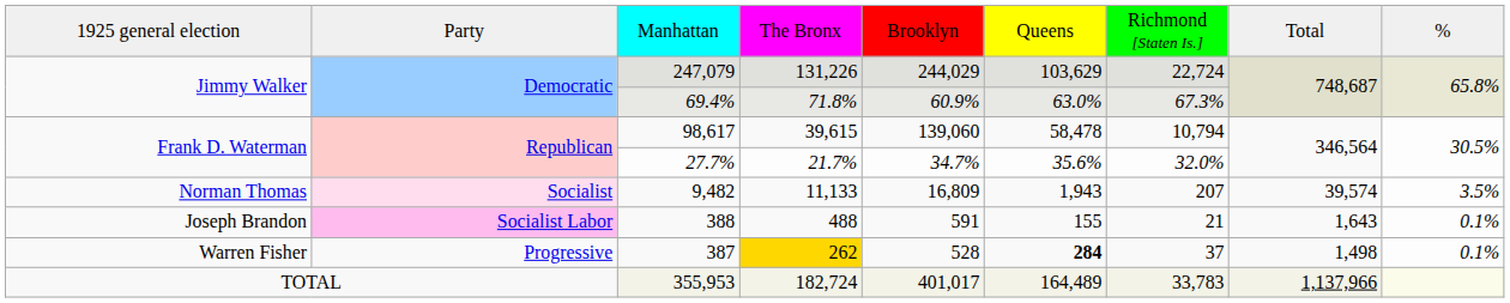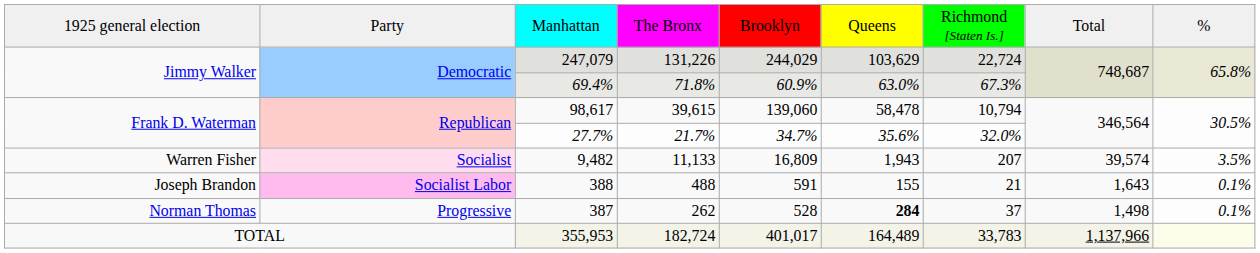 <table class="wikitable" style="width:100%; text-align:right;">
 <tr style="text-align:center;">
 <td style="width:20%; background:#f0f0f0;">1925 general election</td>
 <td style="width:20%; background:#f0f0f0;">Party</td>
 <td style="width:8%; background:aqua;">Manhattan</td>
 <td style="width:8%; background:magenta;">The Bronx</td>
 <td style="width:8%; background:red;">Brooklyn</td>
 <td style="width:8%; background:yellow;">Queens</td>
 <td style="width:8%; background:lime;">Richmond <small><em>[Staten Is.]</em></small></td>
 <td style="width:10%; background:#f0f0f0;">Total</td>
 <td style="width:8%; background:#f0f0f0;">%</td>
 </tr>
 <tr>
 <td rowspan="2"><a href='#'>Jimmy Walker</a></td>
 <td rowspan="2" style="background:#9cf;"><a href='#'>Democratic</a></td>
 <td style="background:#e0e0dd;">247,079</td>
 <td style="background:#e0e0dd;">131,226</td>
 <td style="background:#e0e0dd;">244,029</td>
 <td style="background:#e0e0dd;">103,629</td>
 <td style="background:#e0e0dd;">22,724</td>
 <td rowspan="2" style="background:#e0e0cc;">748,687</td>
 <td rowspan="2" style="background:#e8e8d5;"><em>65.8%</em></td>
 </tr>
 <tr style="background:#e8e8e5;">
 <td><em>69.4%</em></td>
 <td><em>71.8%</em></td>
 <td><em>60.9%</em></td>
 <td><em>63.0%</em></td>
 <td><em>67.3%</em></td>
 </tr>
 <tr>
 <td rowspan="2"> <a href='#'>Frank D. Waterman</a></td>
 <td rowspan="2" style="background:#fcc;"><a href='#'>Republican</a></td>
 <td>98,617</td>
 <td>39,615</td>
 <td>139,060</td>
 <td>58,478</td>
 <td>10,794</td>
 <td rowspan="2">346,564</td>
 <td rowspan="2" style="background:#fdfdfd;"><em>30.5%</em></td>
 </tr>
 <tr style="background:#fdfdfd;">
 <td><em>27.7%</em></td>
 <td><em>21.7%</em></td>
 <td><em>34.7%</em></td>
 <td><em>35.6%</em></td>
 <td><em>32.0%</em></td>
 </tr>
 <tr>
-<td><a href='#'>Norman Thomas</a></td>
+<td>Warren Fisher</td>
 <td style="background:#fde;"><a href='#'>Socialist</a></td>
 <td>9,482</td>
 <td>11,133</td>
 <td>16,809</td>
 <td>1,943</td>
 <td>207</td>
 <td>39,574</td>
 <td style="background:#fdfdfd;"><em>3.5%</em></td>
 </tr>
 <tr>
 <td>Joseph Brandon</td>
 <td style="background:#fbe;"><a href='#'>Socialist Labor</a></td>
 <td>388</td>
 <td>488</td>
 <td>591</td>
 <td>155</td>
 <td>21</td>
 <td>1,643</td>
 <td style="background:#fdfdfd;"><em>0.1%</em></td>
 </tr>
 <tr>
-<td>Warren Fisher</td>
+<td><a href='#'>Norman Thomas</a></td>
 <td><a href='#'>Progressive</a></td>
 <td>387</td>
-<td style="background: gold;">262</td>
+<td>262</td>
 <td>528</td>
 <td><strong>284</strong></td>
 <td>37</td>
 <td>1,498</td>
 <td style="background:#fdfdfd;"><em>0.1%</em></td>
 </tr>
 <tr style="background:#f3f3e8;">
 <td colspan="2" style="background:#f8f8f8; text-align:center;">TOTAL</td>
 <td>355,953</td>
 <td>182,724</td>
 <td>401,017</td>
 <td>164,489</td>
 <td>33,783</td>
 <td><u>1,137,966</u></td>
 <td style="background:#fcfcea;"></td>
 </tr>
 </table>
